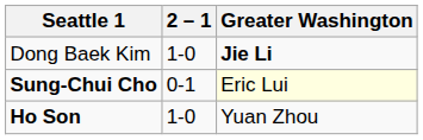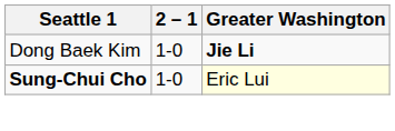 <table class="wikitable">
 <tr>
 <th>Seattle 1</th>
 <th>2 – 1</th>
 <th>Greater Washington</th>
 </tr>
 <tr>
 <td>Dong Baek Kim</td>
 <td>1-0</td>
 <td><strong>Jie Li</strong></td>
 </tr>
 <tr>
 <td><strong>Sung-Chui Cho</strong></td>
-<td>0-1</td>
+<td>1-0</td>
 <td style="background: lightyellow;">Eric Lui</td>
 </tr>
-<tr>
-<td><strong>Ho Son</strong></td>
-<td>1-0</td>
-<td>Yuan Zhou</td>
-</tr>
 </table>
